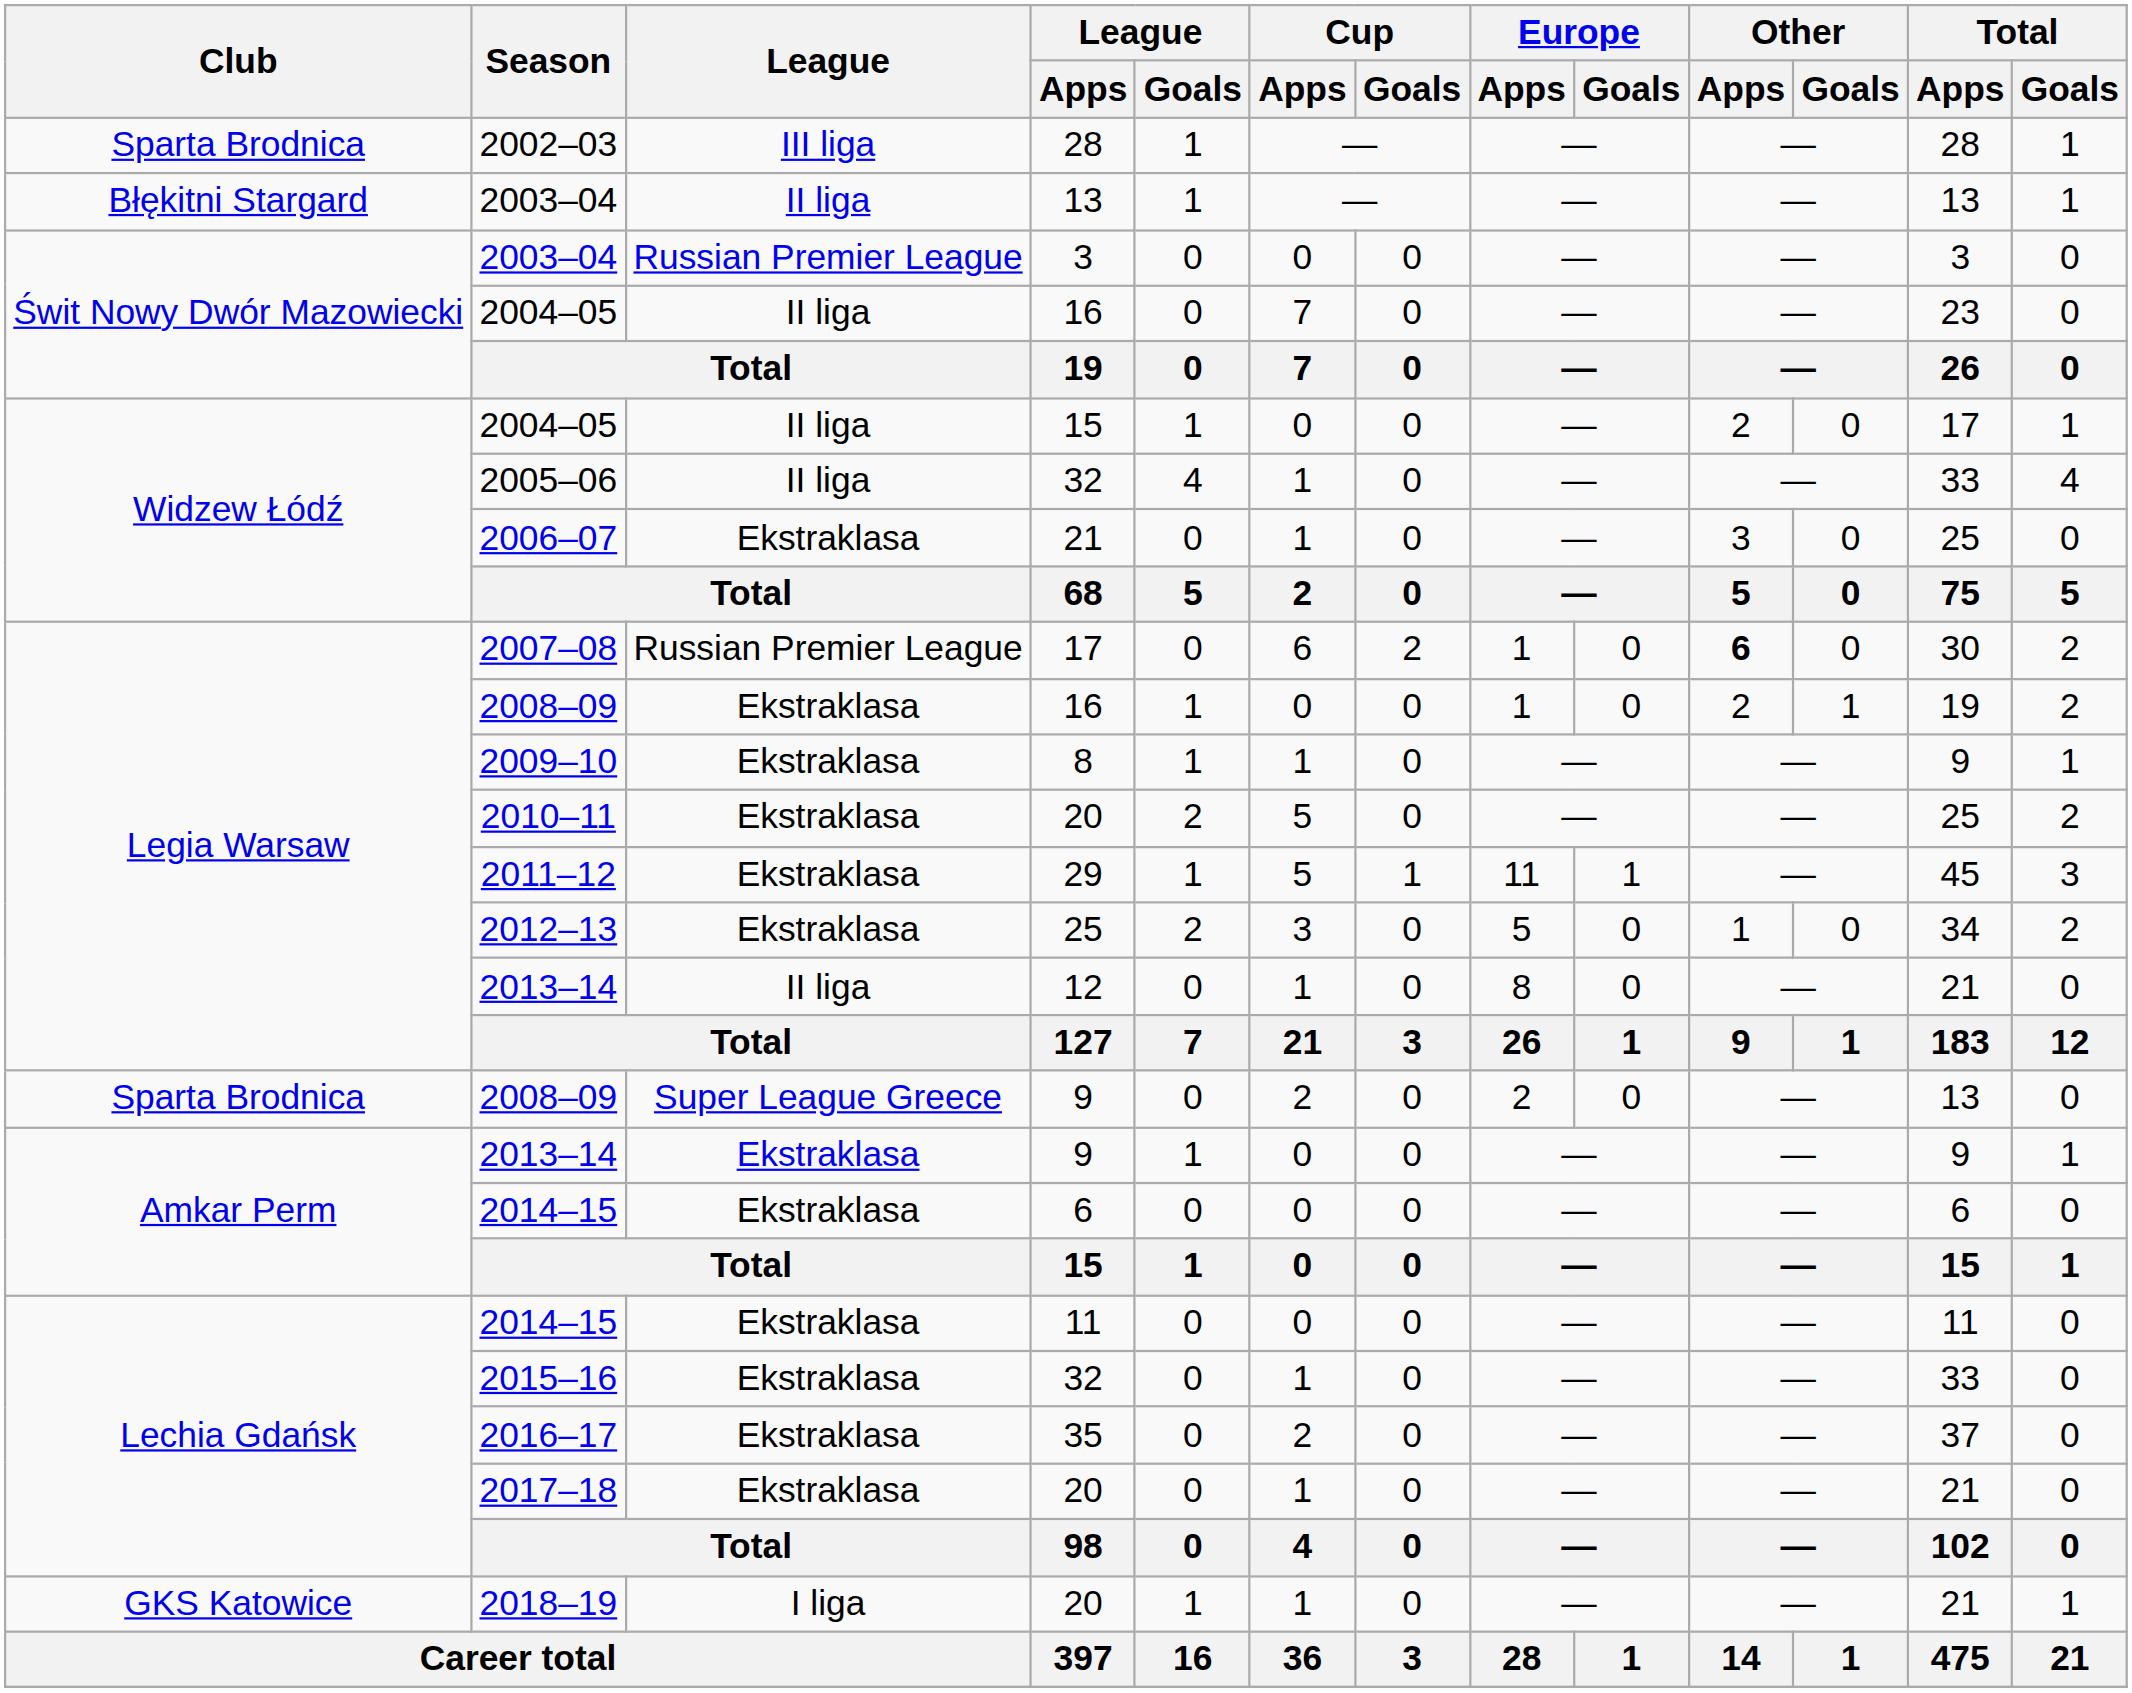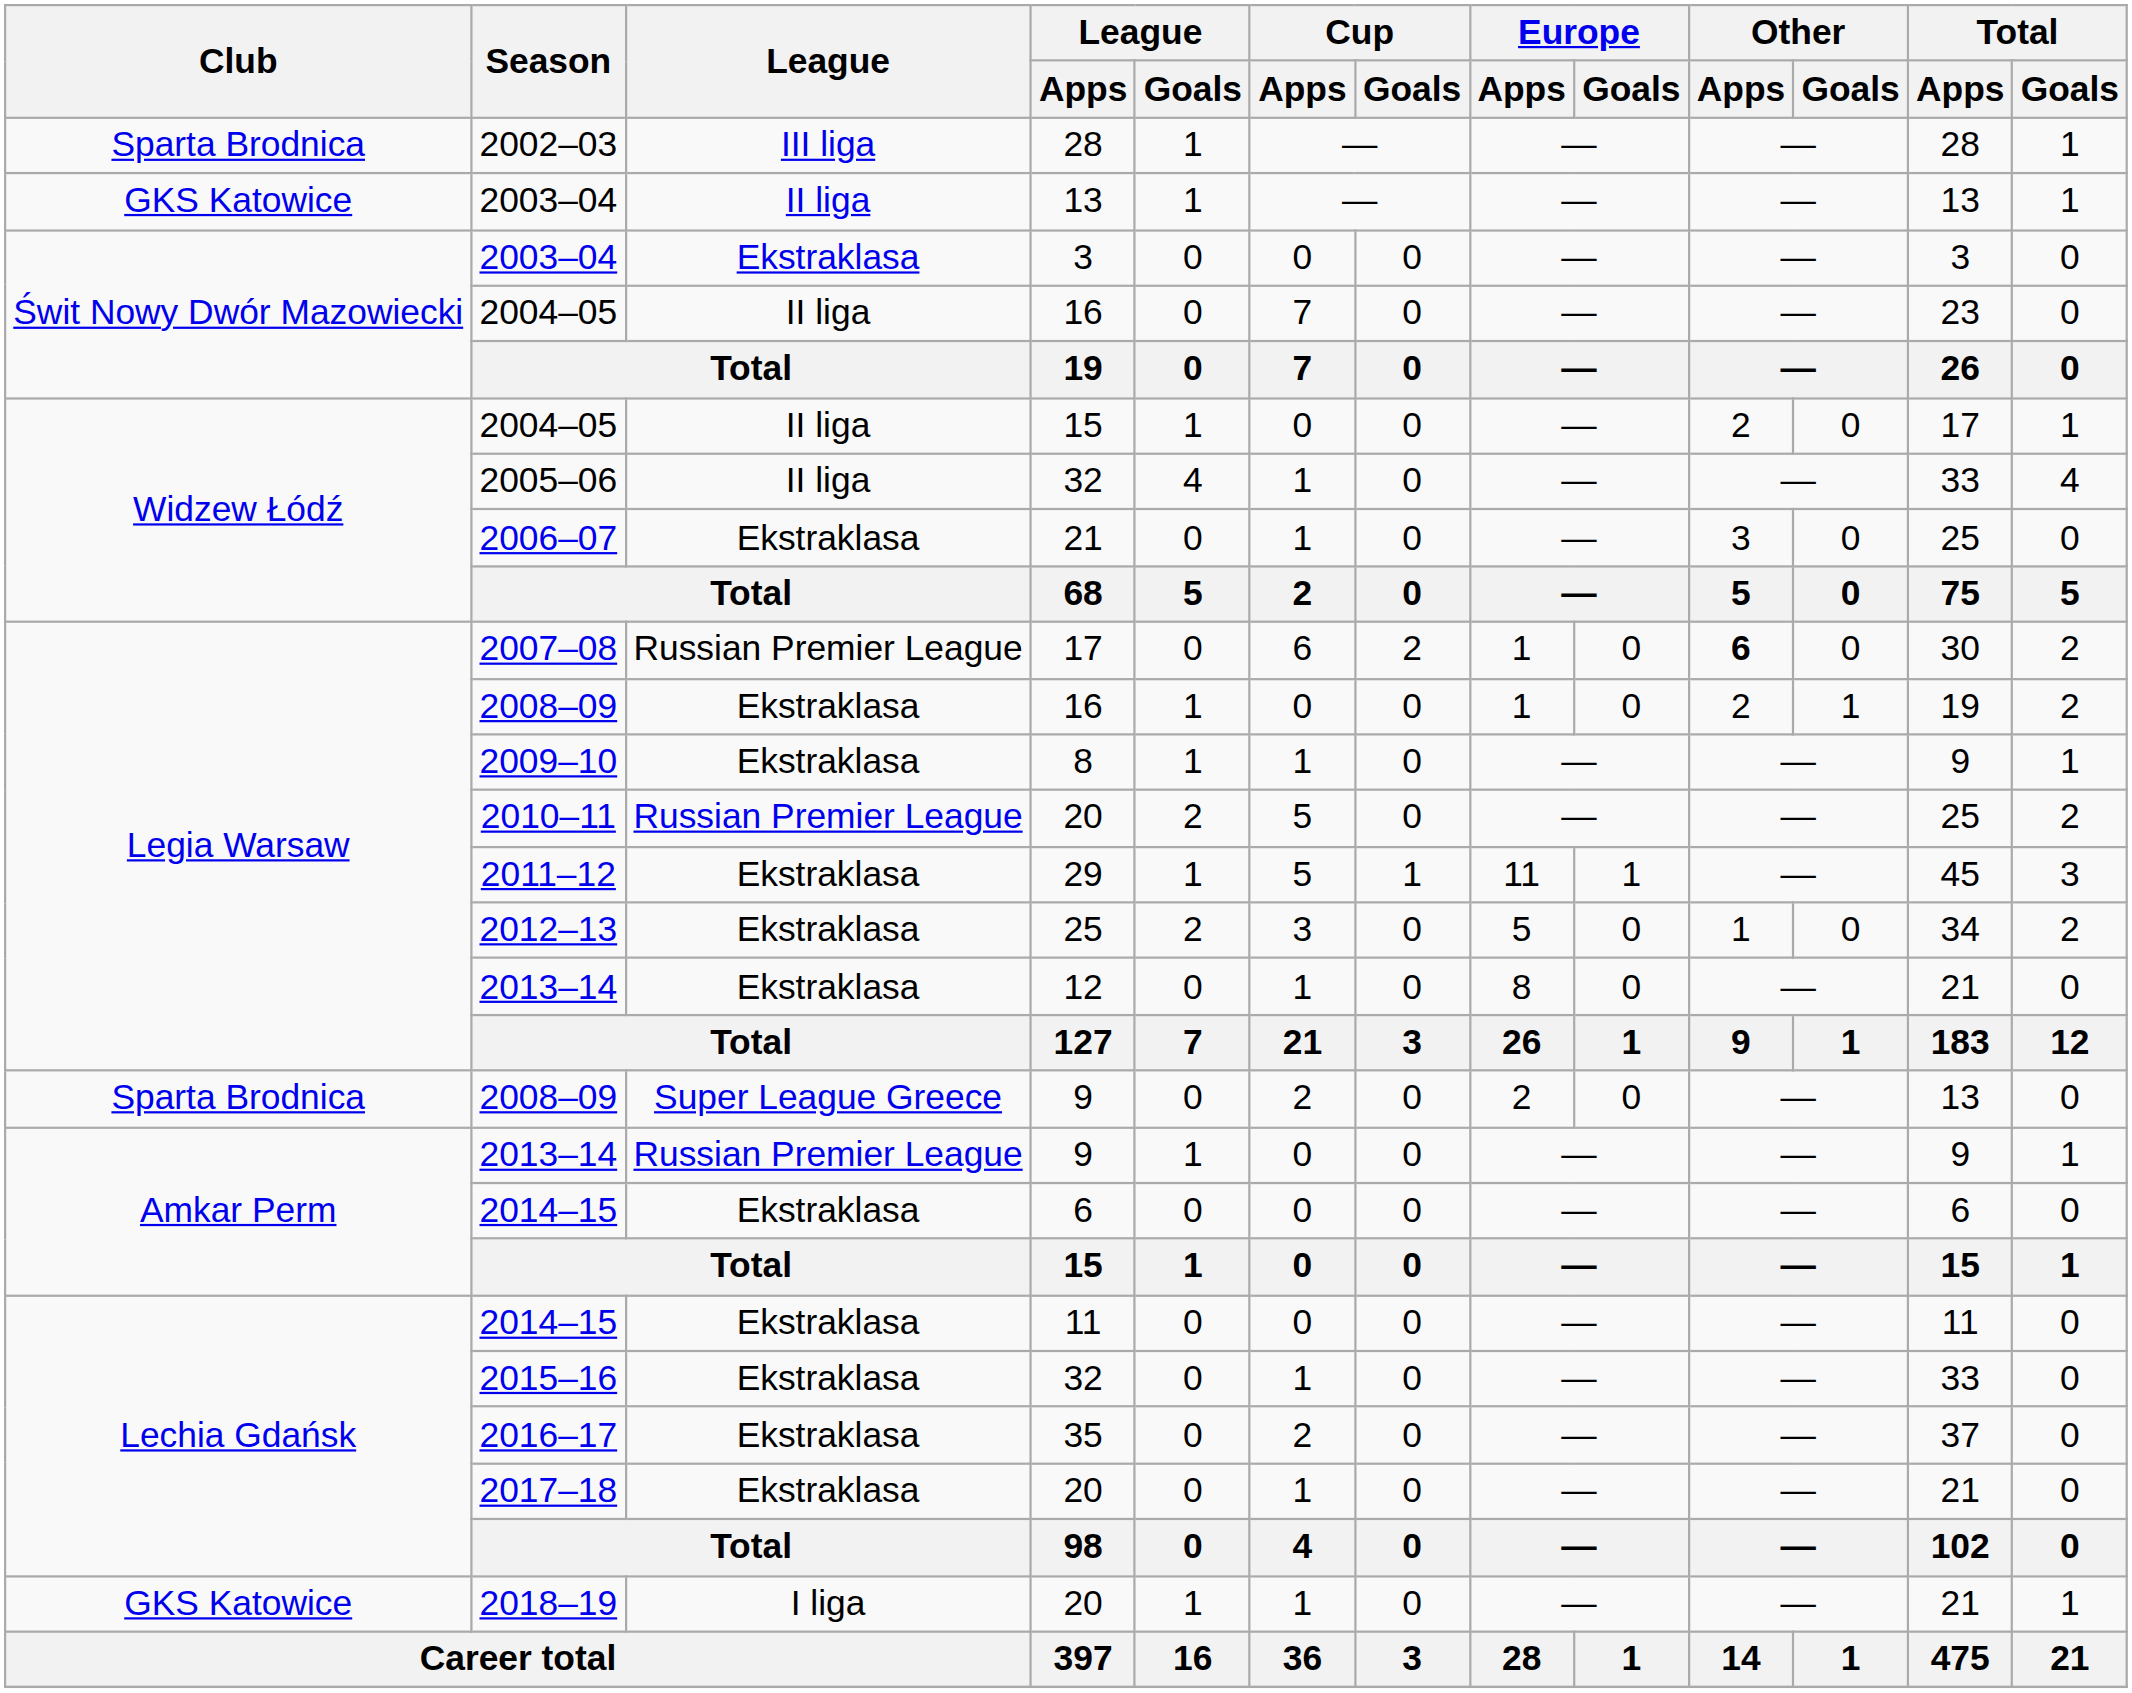 <table class="wikitable" style="text-align: center;">
 <tr>
 <th rowspan="2">Club</th>
 <th rowspan="2">Season</th>
 <th rowspan="2">League</th>
 <th colspan="2">League</th>
 <th colspan="2">Cup</th>
 <th colspan="2"><a href='#'>Europe</a></th>
 <th colspan="2">Other</th>
 <th colspan="2">Total</th>
 </tr>
 <tr>
 <th>Apps</th>
 <th>Goals</th>
 <th>Apps</th>
 <th>Goals</th>
 <th>Apps</th>
 <th>Goals</th>
 <th>Apps</th>
 <th>Goals</th>
 <th>Apps</th>
 <th>Goals</th>
 </tr>
 <tr>
 <td rowspan="1"><a href='#'>Sparta Brodnica</a></td>
 <td>2002–03</td>
 <td rowspan="1"><a href='#'>III liga</a></td>
 <td>28</td>
 <td>1</td>
 <td colspan="2">—</td>
 <td colspan="2">—</td>
 <td colspan="2">—</td>
 <td>28</td>
 <td>1</td>
 </tr>
 <tr>
-<td rowspan="1"><a href='#'>Błękitni Stargard</a></td>
+<td><a href='#'>GKS Katowice</a></td>
 <td>2003–04</td>
 <td rowspan="1"><a href='#'>II liga</a></td>
 <td>13</td>
 <td>1</td>
 <td colspan="2">—</td>
 <td colspan="2">—</td>
 <td colspan="2">—</td>
 <td>13</td>
 <td>1</td>
 </tr>
 <tr>
 <td rowspan="3"><a href='#'>Świt Nowy Dwór Mazowiecki</a></td>
 <td><a href='#'>2003–04</a></td>
-<td><a href='#'>Russian Premier League</a></td>
+<td><a href='#'>Ekstraklasa</a></td>
 <td>3</td>
 <td>0</td>
 <td>0</td>
 <td>0</td>
 <td colspan="2">—</td>
 <td colspan="2">—</td>
 <td>3</td>
 <td>0</td>
 </tr>
 <tr>
 <td>2004–05</td>
 <td>II liga</td>
 <td>16</td>
 <td>0</td>
 <td>7</td>
 <td>0</td>
 <td colspan="2">—</td>
 <td colspan="2">—</td>
 <td>23</td>
 <td>0</td>
 </tr>
 <tr>
 <th colspan="2">Total</th>
 <th>19</th>
 <th>0</th>
 <th>7</th>
 <th>0</th>
 <th colspan="2">—</th>
 <th colspan="2">—</th>
 <th>26</th>
 <th>0</th>
 </tr>
 <tr>
 <td rowspan="4"><a href='#'>Widzew Łódź</a></td>
 <td>2004–05</td>
 <td>II liga</td>
 <td>15</td>
 <td>1</td>
 <td>0</td>
 <td>0</td>
 <td colspan="2">—</td>
 <td>2</td>
 <td>0</td>
 <td>17</td>
 <td>1</td>
 </tr>
 <tr>
 <td>2005–06</td>
 <td>II liga</td>
 <td>32</td>
 <td>4</td>
 <td>1</td>
 <td>0</td>
 <td colspan="2">—</td>
 <td colspan="2">—</td>
 <td>33</td>
 <td>4</td>
 </tr>
 <tr>
 <td><a href='#'>2006–07</a></td>
 <td>Ekstraklasa</td>
 <td>21</td>
 <td>0</td>
 <td>1</td>
 <td>0</td>
 <td colspan="2">—</td>
 <td>3</td>
 <td>0</td>
 <td>25</td>
 <td>0</td>
 </tr>
 <tr>
 <th colspan="2">Total</th>
 <th>68</th>
 <th>5</th>
 <th>2</th>
 <th>0</th>
 <th colspan="2">—</th>
 <th>5</th>
 <th>0</th>
 <th>75</th>
 <th>5</th>
 </tr>
 <tr>
 <td rowspan="8"><a href='#'>Legia Warsaw</a></td>
 <td><a href='#'>2007–08</a></td>
 <td>Russian Premier League</td>
 <td>17</td>
 <td>0</td>
 <td>6</td>
 <td>2</td>
 <td>1</td>
 <td>0</td>
 <td><strong>6</strong></td>
 <td>0</td>
 <td>30</td>
 <td>2</td>
 </tr>
 <tr>
 <td><a href='#'>2008–09</a></td>
 <td>Ekstraklasa</td>
 <td>16</td>
 <td>1</td>
 <td>0</td>
 <td>0</td>
 <td>1</td>
 <td>0</td>
 <td>2</td>
 <td>1</td>
 <td>19</td>
 <td>2</td>
 </tr>
 <tr>
 <td><a href='#'>2009–10</a></td>
 <td>Ekstraklasa</td>
 <td>8</td>
 <td>1</td>
 <td>1</td>
 <td>0</td>
 <td colspan="2">—</td>
 <td colspan="2">—</td>
 <td>9</td>
 <td>1</td>
 </tr>
 <tr>
 <td><a href='#'>2010–11</a></td>
-<td>Ekstraklasa</td>
+<td><a href='#'>Russian Premier League</a></td>
 <td>20</td>
 <td>2</td>
 <td>5</td>
 <td>0</td>
 <td colspan="2">—</td>
 <td colspan="2">—</td>
 <td>25</td>
 <td>2</td>
 </tr>
 <tr>
 <td><a href='#'>2011–12</a></td>
 <td>Ekstraklasa</td>
 <td>29</td>
 <td>1</td>
 <td>5</td>
 <td>1</td>
 <td>11</td>
 <td>1</td>
 <td colspan="2">—</td>
 <td>45</td>
 <td>3</td>
 </tr>
 <tr>
 <td><a href='#'>2012–13</a></td>
 <td>Ekstraklasa</td>
 <td>25</td>
 <td>2</td>
 <td>3</td>
 <td>0</td>
 <td>5</td>
 <td>0</td>
 <td>1</td>
 <td>0</td>
 <td>34</td>
 <td>2</td>
 </tr>
 <tr>
 <td><a href='#'>2013–14</a></td>
-<td>II liga</td>
+<td>Ekstraklasa</td>
 <td>12</td>
 <td>0</td>
 <td>1</td>
 <td>0</td>
 <td>8</td>
 <td>0</td>
 <td colspan="2">—</td>
 <td>21</td>
 <td>0</td>
 </tr>
 <tr>
 <th colspan="2">Total</th>
 <th>127</th>
 <th>7</th>
 <th>21</th>
 <th>3</th>
 <th>26</th>
 <th>1</th>
 <th>9</th>
 <th>1</th>
 <th>183</th>
 <th>12</th>
 </tr>
 <tr>
 <td rowspan="1"><a href='#'>Sparta Brodnica</a></td>
 <td><a href='#'>2008–09</a></td>
 <td><a href='#'>Super League Greece</a></td>
 <td>9</td>
 <td>0</td>
 <td>2</td>
 <td>0</td>
 <td>2</td>
 <td>0</td>
 <td colspan="2">—</td>
 <td>13</td>
 <td>0</td>
 </tr>
 <tr>
 <td rowspan="3"><a href='#'>Amkar Perm</a></td>
 <td><a href='#'>2013–14</a></td>
-<td><a href='#'>Ekstraklasa</a></td>
+<td><a href='#'>Russian Premier League</a></td>
 <td>9</td>
 <td>1</td>
 <td>0</td>
 <td>0</td>
 <td colspan="2">—</td>
 <td colspan="2">—</td>
 <td>9</td>
 <td>1</td>
 </tr>
 <tr>
 <td><a href='#'>2014–15</a></td>
 <td>Ekstraklasa</td>
 <td>6</td>
 <td>0</td>
 <td>0</td>
 <td>0</td>
 <td colspan="2">—</td>
 <td colspan="2">—</td>
 <td>6</td>
 <td>0</td>
 </tr>
 <tr>
 <th colspan="2">Total</th>
 <th>15</th>
 <th>1</th>
 <th>0</th>
 <th>0</th>
 <th colspan="2">—</th>
 <th colspan="2">—</th>
 <th>15</th>
 <th>1</th>
 </tr>
 <tr>
 <td rowspan="5"><a href='#'>Lechia Gdańsk</a></td>
 <td><a href='#'>2014–15</a></td>
 <td>Ekstraklasa</td>
 <td>11</td>
 <td>0</td>
 <td>0</td>
 <td>0</td>
 <td colspan="2">—</td>
 <td colspan="2">—</td>
 <td>11</td>
 <td>0</td>
 </tr>
 <tr>
 <td><a href='#'>2015–16</a></td>
 <td>Ekstraklasa</td>
 <td>32</td>
 <td>0</td>
 <td>1</td>
 <td>0</td>
 <td colspan="2">—</td>
 <td colspan="2">—</td>
 <td>33</td>
 <td>0</td>
 </tr>
 <tr>
 <td><a href='#'>2016–17</a></td>
 <td>Ekstraklasa</td>
 <td>35</td>
 <td>0</td>
 <td>2</td>
 <td>0</td>
 <td colspan="2">—</td>
 <td colspan="2">—</td>
 <td>37</td>
 <td>0</td>
 </tr>
 <tr>
 <td><a href='#'>2017–18</a></td>
 <td>Ekstraklasa</td>
 <td>20</td>
 <td>0</td>
 <td>1</td>
 <td>0</td>
 <td colspan="2">—</td>
 <td colspan="2">—</td>
 <td>21</td>
 <td>0</td>
 </tr>
 <tr>
 <th colspan="2">Total</th>
 <th>98</th>
 <th>0</th>
 <th>4</th>
 <th>0</th>
 <th colspan="2">—</th>
 <th colspan="2">—</th>
 <th>102</th>
 <th>0</th>
 </tr>
 <tr>
 <td><a href='#'>GKS Katowice</a></td>
 <td><a href='#'>2018–19</a></td>
 <td>I liga</td>
 <td>20</td>
 <td>1</td>
 <td>1</td>
 <td>0</td>
 <td colspan="2">—</td>
 <td colspan="2">—</td>
 <td>21</td>
 <td>1</td>
 </tr>
 <tr>
 <th colspan="3">Career total</th>
 <th>397</th>
 <th>16</th>
 <th>36</th>
 <th>3</th>
 <th>28</th>
 <th>1</th>
 <th>14</th>
 <th>1</th>
 <th>475</th>
 <th>21</th>
 </tr>
 <tr>
 </tr>
 </table>
